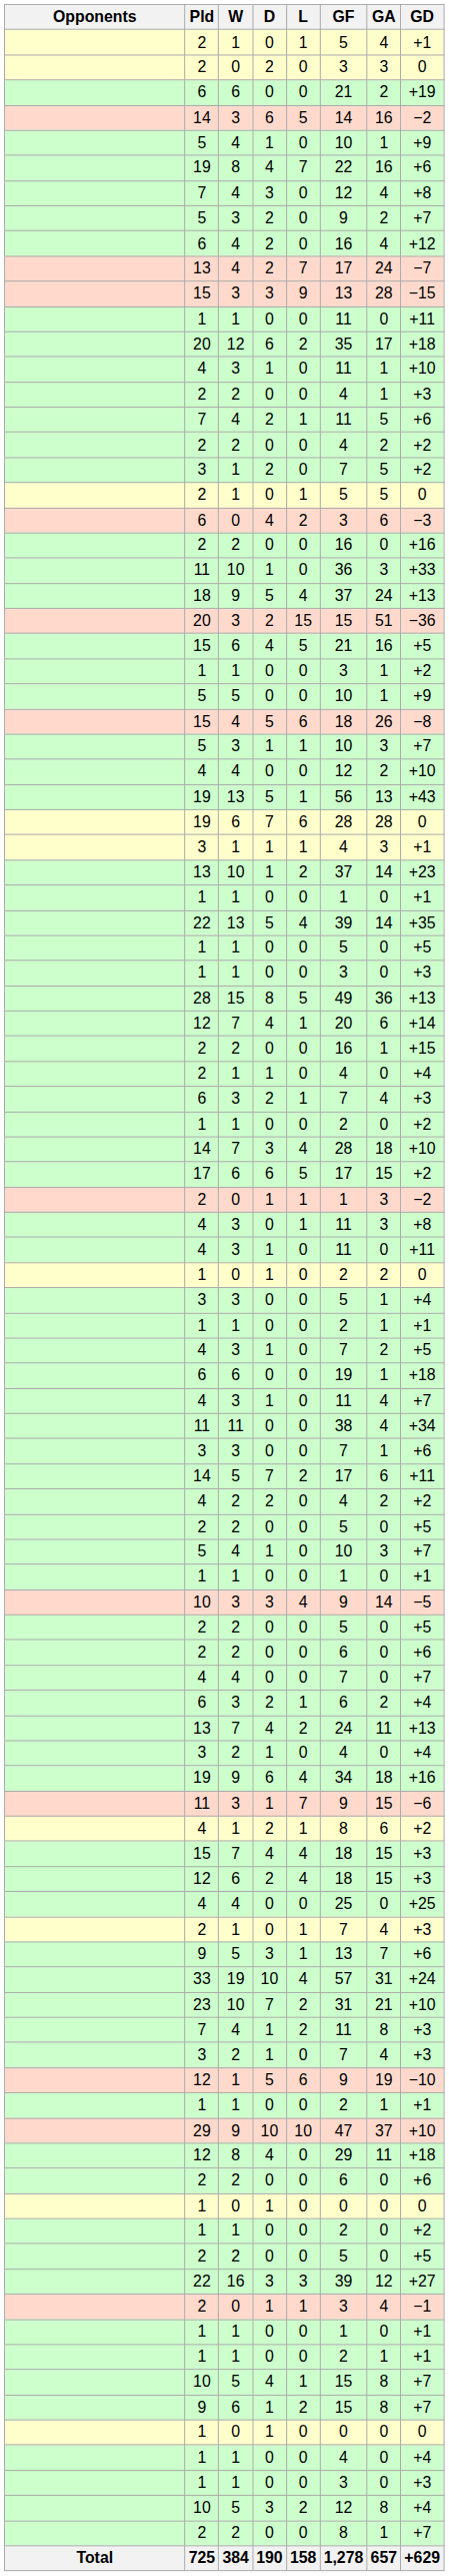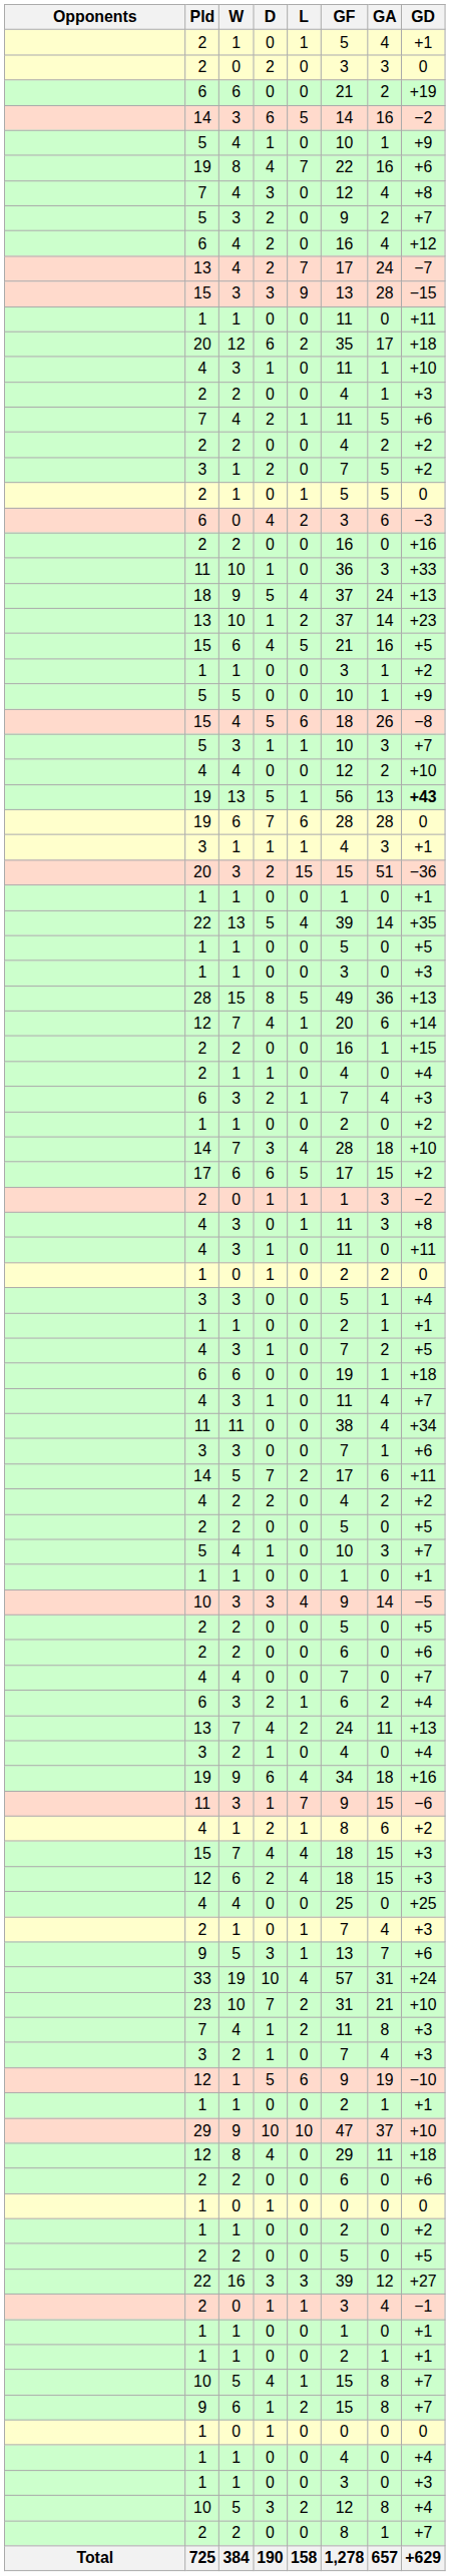 <table class="wikitable sortable collapsible collapsed" style="text-align:center;">
 <tr style="color:black;">
 <th style="width:175px;">Opponents</th>
 <th style="width:1px;">Pld</th>
 <th style="width:1px;">W</th>
 <th style="width:1px;">D</th>
 <th style="width:1px;">L</th>
 <th style="width:1px;">GF</th>
 <th style="width:1px;">GA</th>
 <th style="width:1px;">GD</th>
 </tr>
 <tr style="background:#ffc;">
 <td style="text-align:left;"></td>
 <td>2</td>
 <td>1</td>
 <td>0</td>
 <td>1</td>
 <td>5</td>
 <td>4</td>
 <td>+1</td>
 </tr>
 <tr style="background:#ffc;">
 <td style="text-align:left;"></td>
 <td>2</td>
 <td>0</td>
 <td>2</td>
 <td>0</td>
 <td>3</td>
 <td>3</td>
 <td>0</td>
 </tr>
 <tr style="background:#cfc;">
 <td style="text-align:left;"></td>
 <td>6</td>
 <td>6</td>
 <td>0</td>
 <td>0</td>
 <td>21</td>
 <td>2</td>
 <td>+19</td>
 </tr>
 <tr style="background:#ffdacc;">
 <td style="text-align:left;"></td>
 <td>14</td>
 <td>3</td>
 <td>6</td>
 <td>5</td>
 <td>14</td>
 <td>16</td>
 <td>−2</td>
 </tr>
 <tr style="background:#cfc;">
 <td style="text-align:left;"></td>
 <td>5</td>
 <td>4</td>
 <td>1</td>
 <td>0</td>
 <td>10</td>
 <td>1</td>
 <td>+9</td>
 </tr>
 <tr style="background:#cfc;">
 <td style="text-align:left;"></td>
 <td>19</td>
 <td>8</td>
 <td>4</td>
 <td>7</td>
 <td>22</td>
 <td>16</td>
 <td>+6</td>
 </tr>
 <tr style="background:#cfc;">
 <td style="text-align:left;"></td>
 <td>7</td>
 <td>4</td>
 <td>3</td>
 <td>0</td>
 <td>12</td>
 <td>4</td>
 <td>+8</td>
 </tr>
 <tr style="background:#cfc;">
 <td style="text-align:left;"></td>
 <td>5</td>
 <td>3</td>
 <td>2</td>
 <td>0</td>
 <td>9</td>
 <td>2</td>
 <td>+7</td>
 </tr>
 <tr style="background:#cfc;">
 <td style="text-align:left;"></td>
 <td>6</td>
 <td>4</td>
 <td>2</td>
 <td>0</td>
 <td>16</td>
 <td>4</td>
 <td>+12</td>
 </tr>
 <tr style="background:#ffdacc;">
 <td style="text-align:left;"></td>
 <td>13</td>
 <td>4</td>
 <td>2</td>
 <td>7</td>
 <td>17</td>
 <td>24</td>
 <td>−7</td>
 </tr>
 <tr style="background:#ffdacc;">
 <td style="text-align:left;"></td>
 <td>15</td>
 <td>3</td>
 <td>3</td>
 <td>9</td>
 <td>13</td>
 <td>28</td>
 <td>−15</td>
 </tr>
 <tr style="background:#cfc;">
 <td style="text-align:left;"></td>
 <td>1</td>
 <td>1</td>
 <td>0</td>
 <td>0</td>
 <td>11</td>
 <td>0</td>
 <td>+11</td>
 </tr>
 <tr style="background:#cfc;">
 <td style="text-align:left;"></td>
 <td>20</td>
 <td>12</td>
 <td>6</td>
 <td>2</td>
 <td>35</td>
 <td>17</td>
 <td>+18</td>
 </tr>
 <tr style="background:#cfc;">
 <td style="text-align:left;"></td>
 <td>4</td>
 <td>3</td>
 <td>1</td>
 <td>0</td>
 <td>11</td>
 <td>1</td>
 <td>+10</td>
 </tr>
 <tr style="background:#cfc;">
 <td style="text-align:left;"></td>
 <td>2</td>
 <td>2</td>
 <td>0</td>
 <td>0</td>
 <td>4</td>
 <td>1</td>
 <td>+3</td>
 </tr>
 <tr style="background:#cfc;">
 <td style="text-align:left;"></td>
 <td>7</td>
 <td>4</td>
 <td>2</td>
 <td>1</td>
 <td>11</td>
 <td>5</td>
 <td>+6</td>
 </tr>
 <tr style="background:#cfc;">
 <td style="text-align:left;"></td>
 <td>2</td>
 <td>2</td>
 <td>0</td>
 <td>0</td>
 <td>4</td>
 <td>2</td>
 <td>+2</td>
 </tr>
 <tr style="background:#cfc;">
 <td style="text-align:left;"></td>
 <td>3</td>
 <td>1</td>
 <td>2</td>
 <td>0</td>
 <td>7</td>
 <td>5</td>
 <td>+2</td>
 </tr>
 <tr style="background:#ffc;">
 <td style="text-align:left;"></td>
 <td>2</td>
 <td>1</td>
 <td>0</td>
 <td>1</td>
 <td>5</td>
 <td>5</td>
 <td>0</td>
 </tr>
 <tr style="background:#ffdacc;">
 <td style="text-align:left;"></td>
 <td>6</td>
 <td>0</td>
 <td>4</td>
 <td>2</td>
 <td>3</td>
 <td>6</td>
 <td>−3</td>
 </tr>
 <tr style="background:#cfc;">
 <td style="text-align:left;"></td>
 <td>2</td>
 <td>2</td>
 <td>0</td>
 <td>0</td>
 <td>16</td>
 <td>0</td>
 <td>+16</td>
 </tr>
 <tr style="background:#cfc;">
 <td style="text-align:left;"></td>
 <td>11</td>
 <td>10</td>
 <td>1</td>
 <td>0</td>
 <td>36</td>
 <td>3</td>
 <td>+33</td>
 </tr>
 <tr style="background:#cfc;">
 <td style="text-align:left;"></td>
 <td>18</td>
 <td>9</td>
 <td>5</td>
 <td>4</td>
 <td>37</td>
 <td>24</td>
 <td>+13</td>
 </tr>
-<tr style="background:#ffdacc;">
+<tr style="background:#cfc;">
 <td style="text-align:left;"></td>
-<td>20</td>
-<td>3</td>
+<td>13</td>
+<td>10</td>
+<td>1</td>
 <td>2</td>
-<td>15</td>
-<td>15</td>
-<td>51</td>
-<td>−36</td>
+<td>37</td>
+<td>14</td>
+<td>+23</td>
 </tr>
 <tr style="background:#cfc;">
 <td style="text-align:left;"></td>
 <td>15</td>
 <td>6</td>
 <td>4</td>
 <td>5</td>
 <td>21</td>
 <td>16</td>
 <td>+5</td>
 </tr>
 <tr style="background:#cfc;">
 <td style="text-align:left;"></td>
 <td>1</td>
 <td>1</td>
 <td>0</td>
 <td>0</td>
 <td>3</td>
 <td>1</td>
 <td>+2</td>
 </tr>
 <tr style="background:#cfc;">
 <td style="text-align:left;"></td>
 <td>5</td>
 <td>5</td>
 <td>0</td>
 <td>0</td>
 <td>10</td>
 <td>1</td>
 <td>+9</td>
 </tr>
 <tr style="background:#ffdacc;">
 <td style="text-align:left;"></td>
 <td>15</td>
 <td>4</td>
 <td>5</td>
 <td>6</td>
 <td>18</td>
 <td>26</td>
 <td>−8</td>
 </tr>
 <tr style="background:#cfc;">
 <td style="text-align:left;"></td>
 <td>5</td>
 <td>3</td>
 <td>1</td>
 <td>1</td>
 <td>10</td>
 <td>3</td>
 <td>+7</td>
 </tr>
 <tr style="background:#cfc;">
 <td style="text-align:left;"></td>
 <td>4</td>
 <td>4</td>
 <td>0</td>
 <td>0</td>
 <td>12</td>
 <td>2</td>
 <td>+10</td>
 </tr>
 <tr style="background:#cfc;">
 <td style="text-align:left;"></td>
 <td>19</td>
 <td>13</td>
 <td>5</td>
 <td>1</td>
 <td>56</td>
 <td>13</td>
-<td>+43</td>
+<td><strong>+43</strong></td>
 </tr>
 <tr style="background:#ffc;">
 <td style="text-align:left;"></td>
 <td>19</td>
 <td>6</td>
 <td>7</td>
 <td>6</td>
 <td>28</td>
 <td>28</td>
 <td>0</td>
 </tr>
 <tr style="background:#ffc;">
 <td style="text-align:left;"></td>
 <td>3</td>
 <td>1</td>
 <td>1</td>
 <td>1</td>
 <td>4</td>
 <td>3</td>
 <td>+1</td>
 </tr>
-<tr style="background:#cfc;">
+<tr style="background:#ffdacc;">
 <td style="text-align:left;"></td>
-<td>13</td>
-<td>10</td>
-<td>1</td>
+<td>20</td>
+<td>3</td>
 <td>2</td>
-<td>37</td>
-<td>14</td>
-<td>+23</td>
+<td>15</td>
+<td>15</td>
+<td>51</td>
+<td>−36</td>
 </tr>
 <tr style="background:#cfc;">
 <td style="text-align:left;"></td>
 <td>1</td>
 <td>1</td>
 <td>0</td>
 <td>0</td>
 <td>1</td>
 <td>0</td>
 <td>+1</td>
 </tr>
 <tr style="background:#cfc;">
 <td style="text-align:left;"></td>
 <td>22</td>
 <td>13</td>
 <td>5</td>
 <td>4</td>
 <td>39</td>
 <td>14</td>
 <td>+35</td>
 </tr>
 <tr style="background:#cfc;">
 <td style="text-align:left;"></td>
 <td>1</td>
 <td>1</td>
 <td>0</td>
 <td>0</td>
 <td>5</td>
 <td>0</td>
 <td>+5</td>
 </tr>
 <tr style="background:#cfc;">
 <td style="text-align:left;"></td>
 <td>1</td>
 <td>1</td>
 <td>0</td>
 <td>0</td>
 <td>3</td>
 <td>0</td>
 <td>+3</td>
 </tr>
 <tr style="background:#cfc;">
 <td style="text-align:left;"></td>
 <td>28</td>
 <td>15</td>
 <td>8</td>
 <td>5</td>
 <td>49</td>
 <td>36</td>
 <td>+13</td>
 </tr>
 <tr style="background:#cfc;">
 <td style="text-align:left;"></td>
 <td>12</td>
 <td>7</td>
 <td>4</td>
 <td>1</td>
 <td>20</td>
 <td>6</td>
 <td>+14</td>
 </tr>
 <tr style="background:#cfc;">
 <td style="text-align:left;"></td>
 <td>2</td>
 <td>2</td>
 <td>0</td>
 <td>0</td>
 <td>16</td>
 <td>1</td>
 <td>+15</td>
 </tr>
 <tr style="background:#cfc;">
 <td style="text-align:left;"></td>
 <td>2</td>
 <td>1</td>
 <td>1</td>
 <td>0</td>
 <td>4</td>
 <td>0</td>
 <td>+4</td>
 </tr>
 <tr style="background:#cfc;">
 <td style="text-align:left;"></td>
 <td>6</td>
 <td>3</td>
 <td>2</td>
 <td>1</td>
 <td>7</td>
 <td>4</td>
 <td>+3</td>
 </tr>
 <tr style="background:#cfc;">
 <td style="text-align:left;"></td>
 <td>1</td>
 <td>1</td>
 <td>0</td>
 <td>0</td>
 <td>2</td>
 <td>0</td>
 <td>+2</td>
 </tr>
 <tr style="background:#cfc;">
 <td style="text-align:left;"></td>
 <td>14</td>
 <td>7</td>
 <td>3</td>
 <td>4</td>
 <td>28</td>
 <td>18</td>
 <td>+10</td>
 </tr>
 <tr style="background:#cfc;">
 <td style="text-align:left;"></td>
 <td>17</td>
 <td>6</td>
 <td>6</td>
 <td>5</td>
 <td>17</td>
 <td>15</td>
 <td>+2</td>
 </tr>
 <tr style="background:#ffdacc;">
 <td style="text-align:left;"></td>
 <td>2</td>
 <td>0</td>
 <td>1</td>
 <td>1</td>
 <td>1</td>
 <td>3</td>
 <td>−2</td>
 </tr>
 <tr style="background:#cfc;">
 <td style="text-align:left;"></td>
 <td>4</td>
 <td>3</td>
 <td>0</td>
 <td>1</td>
 <td>11</td>
 <td>3</td>
 <td>+8</td>
 </tr>
 <tr style="background:#cfc;">
 <td style="text-align:left;"></td>
 <td>4</td>
 <td>3</td>
 <td>1</td>
 <td>0</td>
 <td>11</td>
 <td>0</td>
 <td>+11</td>
 </tr>
 <tr style="background:#ffc;">
 <td style="text-align:left;"></td>
 <td>1</td>
 <td>0</td>
 <td>1</td>
 <td>0</td>
 <td>2</td>
 <td>2</td>
 <td>0</td>
 </tr>
 <tr style="background:#cfc;">
 <td style="text-align:left;"></td>
 <td>3</td>
 <td>3</td>
 <td>0</td>
 <td>0</td>
 <td>5</td>
 <td>1</td>
 <td>+4</td>
 </tr>
 <tr style="background:#cfc;">
 <td style="text-align:left;"></td>
 <td>1</td>
 <td>1</td>
 <td>0</td>
 <td>0</td>
 <td>2</td>
 <td>1</td>
 <td>+1</td>
 </tr>
 <tr style="background:#cfc;">
 <td style="text-align:left;"></td>
 <td>4</td>
 <td>3</td>
 <td>1</td>
 <td>0</td>
 <td>7</td>
 <td>2</td>
 <td>+5</td>
 </tr>
 <tr style="background:#cfc;">
 <td style="text-align:left;"></td>
 <td>6</td>
 <td>6</td>
 <td>0</td>
 <td>0</td>
 <td>19</td>
 <td>1</td>
 <td>+18</td>
 </tr>
 <tr style="background:#cfc;">
 <td style="text-align:left;"></td>
 <td>4</td>
 <td>3</td>
 <td>1</td>
 <td>0</td>
 <td>11</td>
 <td>4</td>
 <td>+7</td>
 </tr>
 <tr style="background:#cfc;">
 <td style="text-align:left;"></td>
 <td>11</td>
 <td>11</td>
 <td>0</td>
 <td>0</td>
 <td>38</td>
 <td>4</td>
 <td>+34</td>
 </tr>
 <tr style="background:#cfc;">
 <td style="text-align:left;"></td>
 <td>3</td>
 <td>3</td>
 <td>0</td>
 <td>0</td>
 <td>7</td>
 <td>1</td>
 <td>+6</td>
 </tr>
 <tr style="background:#cfc;">
 <td style="text-align:left;"></td>
 <td>14</td>
 <td>5</td>
 <td>7</td>
 <td>2</td>
 <td>17</td>
 <td>6</td>
 <td>+11</td>
 </tr>
 <tr style="background:#cfc;">
 <td style="text-align:left;"></td>
 <td>4</td>
 <td>2</td>
 <td>2</td>
 <td>0</td>
 <td>4</td>
 <td>2</td>
 <td>+2</td>
 </tr>
 <tr style="background:#cfc;">
 <td style="text-align:left;"></td>
 <td>2</td>
 <td>2</td>
 <td>0</td>
 <td>0</td>
 <td>5</td>
 <td>0</td>
 <td>+5</td>
 </tr>
 <tr style="background:#cfc;">
 <td style="text-align:left;"></td>
 <td>5</td>
 <td>4</td>
 <td>1</td>
 <td>0</td>
 <td>10</td>
 <td>3</td>
 <td>+7</td>
 </tr>
 <tr style="background:#cfc;">
 <td style="text-align:left;"></td>
 <td>1</td>
 <td>1</td>
 <td>0</td>
 <td>0</td>
 <td>1</td>
 <td>0</td>
 <td>+1</td>
 </tr>
 <tr style="background:#ffdacc;">
 <td style="text-align:left;"></td>
 <td>10</td>
 <td>3</td>
 <td>3</td>
 <td>4</td>
 <td>9</td>
 <td>14</td>
 <td>−5</td>
 </tr>
 <tr style="background:#cfc;">
 <td style="text-align:left;"></td>
 <td>2</td>
 <td>2</td>
 <td>0</td>
 <td>0</td>
 <td>5</td>
 <td>0</td>
 <td>+5</td>
 </tr>
 <tr style="background:#cfc;">
 <td style="text-align:left;"></td>
 <td>2</td>
 <td>2</td>
 <td>0</td>
 <td>0</td>
 <td>6</td>
 <td>0</td>
 <td>+6</td>
 </tr>
 <tr style="background:#cfc;">
 <td style="text-align:left;"></td>
 <td>4</td>
 <td>4</td>
 <td>0</td>
 <td>0</td>
 <td>7</td>
 <td>0</td>
 <td>+7</td>
 </tr>
 <tr style="background:#cfc;">
 <td style="text-align:left;"></td>
 <td>6</td>
 <td>3</td>
 <td>2</td>
 <td>1</td>
 <td>6</td>
 <td>2</td>
 <td>+4</td>
 </tr>
 <tr style="background:#cfc;">
 <td style="text-align:left;"></td>
 <td>13</td>
 <td>7</td>
 <td>4</td>
 <td>2</td>
 <td>24</td>
 <td>11</td>
 <td>+13</td>
 </tr>
 <tr style="background:#cfc;">
 <td style="text-align:left;"></td>
 <td>3</td>
 <td>2</td>
 <td>1</td>
 <td>0</td>
 <td>4</td>
 <td>0</td>
 <td>+4</td>
 </tr>
 <tr style="background:#cfc;">
 <td style="text-align:left;"></td>
 <td>19</td>
 <td>9</td>
 <td>6</td>
 <td>4</td>
 <td>34</td>
 <td>18</td>
 <td>+16</td>
 </tr>
 <tr style="background:#ffdacc;">
 <td style="text-align:left;"></td>
 <td>11</td>
 <td>3</td>
 <td>1</td>
 <td>7</td>
 <td>9</td>
 <td>15</td>
 <td>−6</td>
 </tr>
 <tr style="background:#ffc;">
 <td style="text-align:left;"></td>
 <td>4</td>
 <td>1</td>
 <td>2</td>
 <td>1</td>
 <td>8</td>
 <td>6</td>
 <td>+2</td>
 </tr>
 <tr style="background:#cfc;">
 <td style="text-align:left;"></td>
 <td>15</td>
 <td>7</td>
 <td>4</td>
 <td>4</td>
 <td>18</td>
 <td>15</td>
 <td>+3</td>
 </tr>
 <tr style="background:#cfc;">
 <td style="text-align:left;"></td>
 <td>12</td>
 <td>6</td>
 <td>2</td>
 <td>4</td>
 <td>18</td>
 <td>15</td>
 <td>+3</td>
 </tr>
 <tr style="background:#cfc;">
 <td style="text-align:left;"></td>
 <td>4</td>
 <td>4</td>
 <td>0</td>
 <td>0</td>
 <td>25</td>
 <td>0</td>
 <td>+25</td>
 </tr>
 <tr style="background:#ffc;">
 <td style="text-align:left;"></td>
 <td>2</td>
 <td>1</td>
 <td>0</td>
 <td>1</td>
 <td>7</td>
 <td>4</td>
 <td>+3</td>
 </tr>
 <tr style="background:#cfc;">
 <td style="text-align:left;"></td>
 <td>9</td>
 <td>5</td>
 <td>3</td>
 <td>1</td>
 <td>13</td>
 <td>7</td>
 <td>+6</td>
 </tr>
 <tr style="background:#cfc;">
 <td style="text-align:left;"></td>
 <td>33</td>
 <td>19</td>
 <td>10</td>
 <td>4</td>
 <td>57</td>
 <td>31</td>
 <td>+24</td>
 </tr>
 <tr style="background:#cfc;">
 <td style="text-align:left;"></td>
 <td>23</td>
 <td>10</td>
 <td>7</td>
 <td>2</td>
 <td>31</td>
 <td>21</td>
 <td>+10</td>
 </tr>
 <tr style="background:#cfc;">
 <td style="text-align:left;"></td>
 <td>7</td>
 <td>4</td>
 <td>1</td>
 <td>2</td>
 <td>11</td>
 <td>8</td>
 <td>+3</td>
 </tr>
 <tr style="background:#cfc;">
 <td style="text-align:left;"></td>
 <td>3</td>
 <td>2</td>
 <td>1</td>
 <td>0</td>
 <td>7</td>
 <td>4</td>
 <td>+3</td>
 </tr>
 <tr style="background:#ffdacc;">
 <td style="text-align:left;"></td>
 <td>12</td>
 <td>1</td>
 <td>5</td>
 <td>6</td>
 <td>9</td>
 <td>19</td>
 <td>−10</td>
 </tr>
 <tr style="background:#cfc;">
 <td style="text-align:left;"></td>
 <td>1</td>
 <td>1</td>
 <td>0</td>
 <td>0</td>
 <td>2</td>
 <td>1</td>
 <td>+1</td>
 </tr>
 <tr style="background:#ffdacc;">
 <td style="text-align:left;"></td>
 <td>29</td>
 <td>9</td>
 <td>10</td>
 <td>10</td>
 <td>47</td>
 <td>37</td>
 <td>+10</td>
 </tr>
 <tr style="background:#cfc;">
 <td style="text-align:left;"></td>
 <td>12</td>
 <td>8</td>
 <td>4</td>
 <td>0</td>
 <td>29</td>
 <td>11</td>
 <td>+18</td>
 </tr>
 <tr style="background:#cfc;">
 <td style="text-align:left;"></td>
 <td>2</td>
 <td>2</td>
 <td>0</td>
 <td>0</td>
 <td>6</td>
 <td>0</td>
 <td>+6</td>
 </tr>
 <tr style="background:#ffc;">
 <td style="text-align:left;"></td>
 <td>1</td>
 <td>0</td>
 <td>1</td>
 <td>0</td>
 <td>0</td>
 <td>0</td>
 <td>0</td>
 </tr>
 <tr style="background:#cfc;">
 <td style="text-align:left;"></td>
 <td>1</td>
 <td>1</td>
 <td>0</td>
 <td>0</td>
 <td>2</td>
 <td>0</td>
 <td>+2</td>
 </tr>
 <tr style="background:#cfc;">
 <td style="text-align:left;"></td>
 <td>2</td>
 <td>2</td>
 <td>0</td>
 <td>0</td>
 <td>5</td>
 <td>0</td>
 <td>+5</td>
 </tr>
 <tr style="background:#cfc;">
 <td style="text-align:left;"></td>
 <td>22</td>
 <td>16</td>
 <td>3</td>
 <td>3</td>
 <td>39</td>
 <td>12</td>
 <td>+27</td>
 </tr>
 <tr style="background:#ffdacc;">
 <td style="text-align:left;"></td>
 <td>2</td>
 <td>0</td>
 <td>1</td>
 <td>1</td>
 <td>3</td>
 <td>4</td>
 <td>−1</td>
 </tr>
 <tr style="background:#cfc;">
 <td style="text-align:left;"></td>
 <td>1</td>
 <td>1</td>
 <td>0</td>
 <td>0</td>
 <td>1</td>
 <td>0</td>
 <td>+1</td>
 </tr>
 <tr style="background:#cfc;">
 <td style="text-align:left;"></td>
 <td>1</td>
 <td>1</td>
 <td>0</td>
 <td>0</td>
 <td>2</td>
 <td>1</td>
 <td>+1</td>
 </tr>
 <tr style="background:#cfc;">
 <td style="text-align:left;"></td>
 <td>10</td>
 <td>5</td>
 <td>4</td>
 <td>1</td>
 <td>15</td>
 <td>8</td>
 <td>+7</td>
 </tr>
 <tr style="background:#cfc;">
 <td style="text-align:left;"></td>
 <td>9</td>
 <td>6</td>
 <td>1</td>
 <td>2</td>
 <td>15</td>
 <td>8</td>
 <td>+7</td>
 </tr>
 <tr style="background:#ffc;">
 <td style="text-align:left;"></td>
 <td>1</td>
 <td>0</td>
 <td>1</td>
 <td>0</td>
 <td>0</td>
 <td>0</td>
 <td>0</td>
 </tr>
 <tr style="background:#cfc;">
 <td style="text-align:left;"></td>
 <td>1</td>
 <td>1</td>
 <td>0</td>
 <td>0</td>
 <td>4</td>
 <td>0</td>
 <td>+4</td>
 </tr>
 <tr style="background:#cfc;">
 <td style="text-align:left;"></td>
 <td>1</td>
 <td>1</td>
 <td>0</td>
 <td>0</td>
 <td>3</td>
 <td>0</td>
 <td>+3</td>
 </tr>
 <tr style="background:#cfc;">
 <td style="text-align:left;"></td>
 <td>10</td>
 <td>5</td>
 <td>3</td>
 <td>2</td>
 <td>12</td>
 <td>8</td>
 <td>+4</td>
 </tr>
 <tr style="background:#cfc;">
 <td style="text-align:left;"></td>
 <td>2</td>
 <td>2</td>
 <td>0</td>
 <td>0</td>
 <td>8</td>
 <td>1</td>
 <td>+7</td>
 </tr>
 <tr>
 <th style="width:145px; background:#white;"><strong>Total</strong></th>
 <th style="width:1px; background:#white;"><strong>725</strong></th>
 <th style="width:1px; background:#white;"><strong>384</strong></th>
 <th style="width:1px; background:#white;"><strong>190</strong></th>
 <th style="width:1px; background:#white;"><strong>158</strong></th>
 <th style="width:1px; background:#white;"><strong>1,278</strong></th>
 <th style="width:1px; background:#white;"><strong>657</strong></th>
 <th style="width:1px; background:#white;"><strong>+629</strong></th>
 </tr>
 </table>
